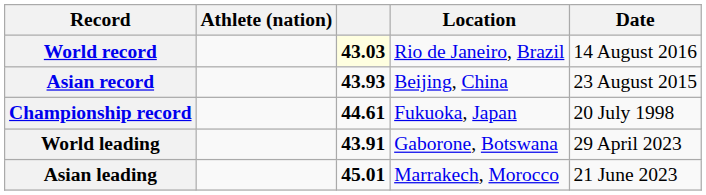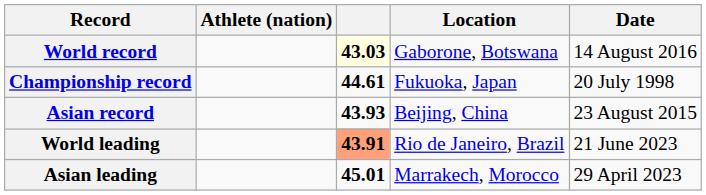 <table class="wikitable">
 <tr>
 <th scope="col">Record</th>
 <th scope="col">Athlete (nation)</th>
 <th scope="col"></th>
 <th scope="col">Location</th>
 <th scope="col">Date</th>
 </tr>
 <tr>
 <th scope="row"><a href='#'>World record</a></th>
 <td></td>
 <td align="center" style="background: lightyellow;"><strong>43.03</strong></td>
-<td><a href='#'>Rio de Janeiro</a>, <a href='#'>Brazil</a></td>
+<td><a href='#'>Gaborone</a>, <a href='#'>Botswana</a></td>
 <td>14 August 2016</td>
+</tr>
+<tr>
+<th><a href='#'>Championship record</a></th>
+<td></td>
+<td align="center"><strong>44.61</strong></td>
+<td><a href='#'>Fukuoka</a>, <a href='#'>Japan</a></td>
+<td>20 July 1998</td>
 </tr>
 <tr>
 <th scope="row"><a href='#'>Asian record</a></th>
 <td></td>
 <td align="center"><strong>43.93</strong></td>
 <td><a href='#'>Beijing</a>, <a href='#'>China</a></td>
 <td>23 August 2015</td>
 </tr>
 <tr>
-<th><a href='#'>Championship record</a></th>
-<td></td>
-<td align="center"><strong>44.61</strong></td>
-<td><a href='#'>Fukuoka</a>, <a href='#'>Japan</a></td>
-<td>20 July 1998</td>
-</tr>
-<tr>
 <th scope="row">World leading</th>
 <td></td>
-<td align="center"><strong>43.91</strong></td>
-<td><a href='#'>Gaborone</a>, <a href='#'>Botswana</a></td>
-<td>29 April 2023</td>
+<td align="center" style="background: lightsalmon;"><strong>43.91</strong></td>
+<td><a href='#'>Rio de Janeiro</a>, <a href='#'>Brazil</a></td>
+<td>21 June 2023</td>
 </tr>
 <tr>
 <th scope="row">Asian leading</th>
 <td></td>
 <td align="center"><strong>45.01</strong></td>
 <td><a href='#'>Marrakech</a>, <a href='#'>Morocco</a></td>
-<td>21 June 2023</td>
+<td>29 April 2023</td>
 </tr>
 </table>
